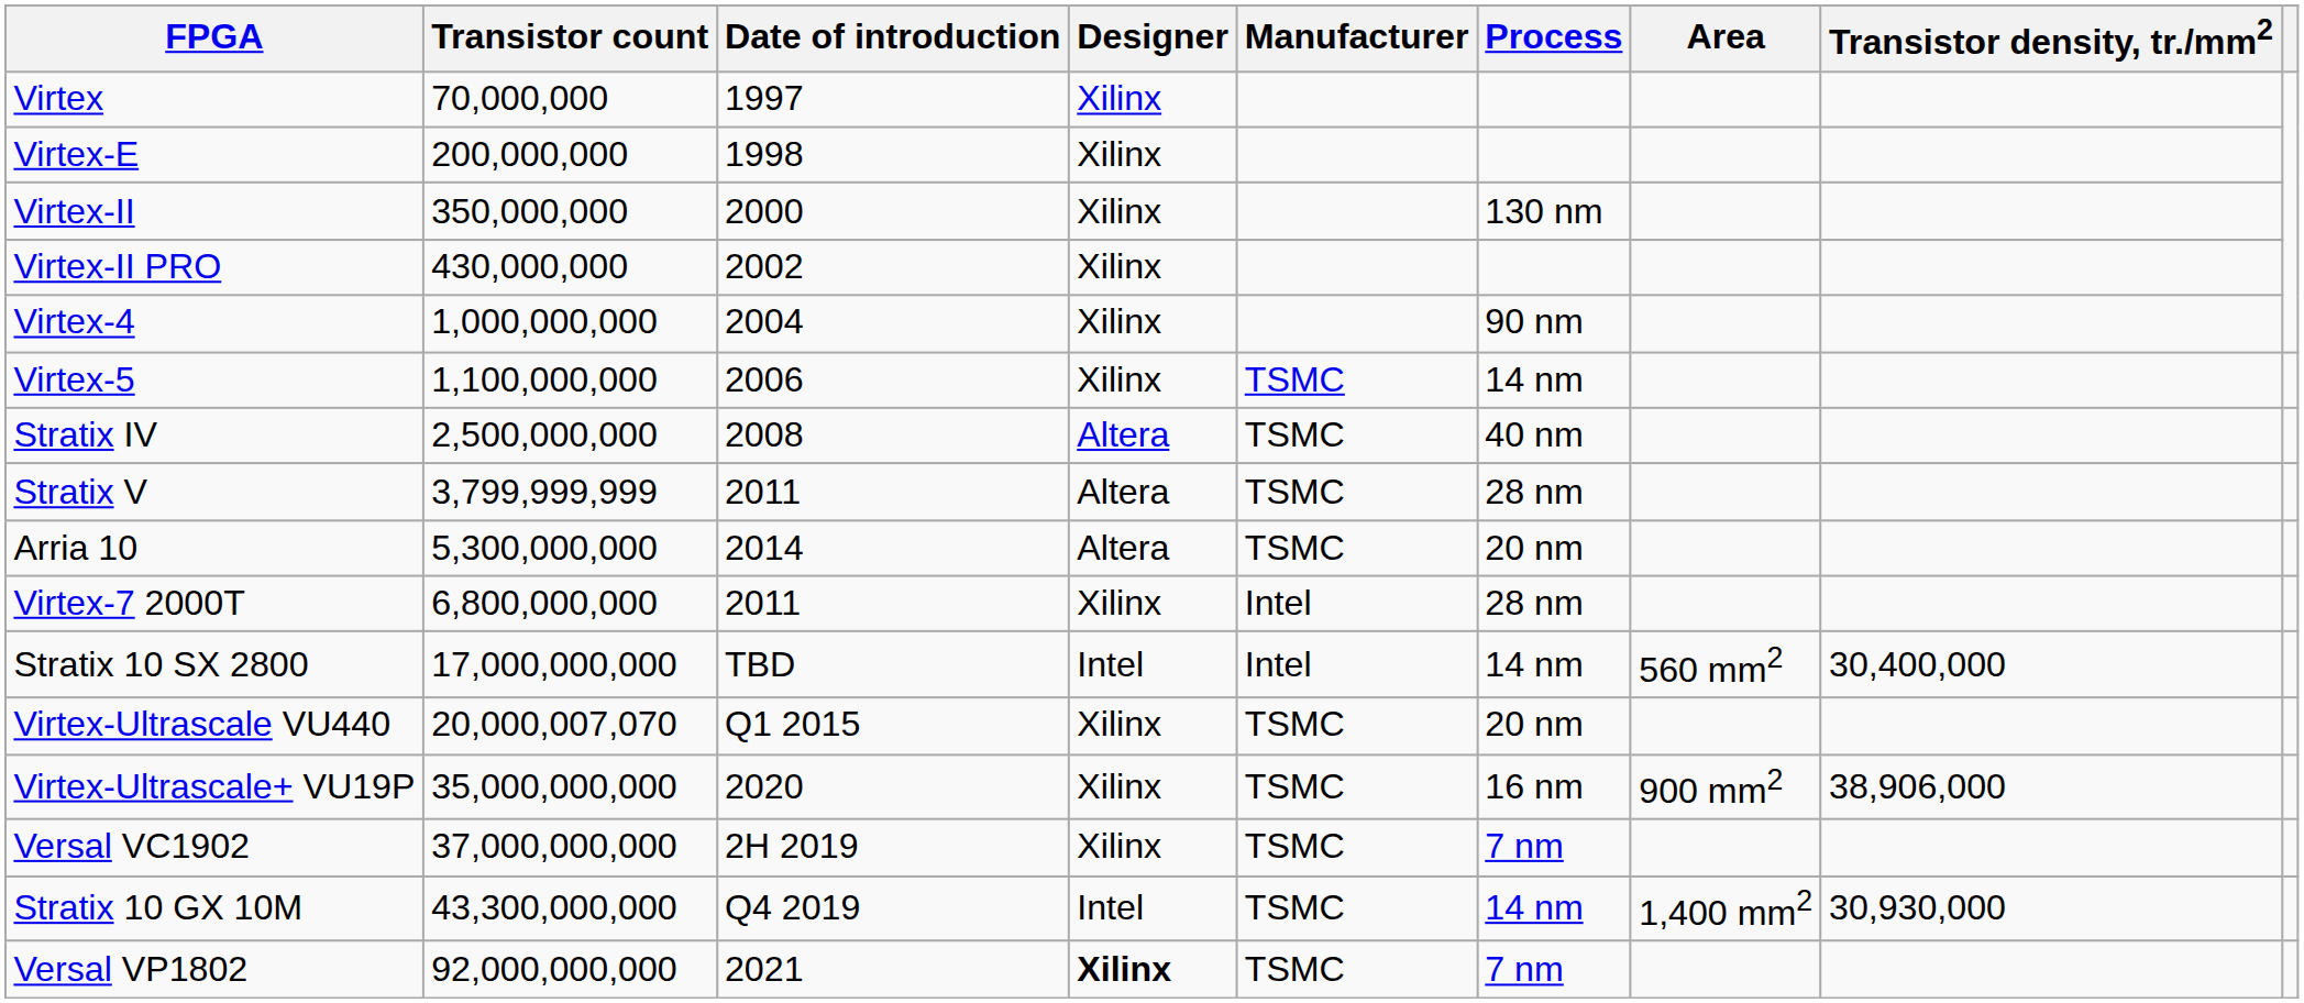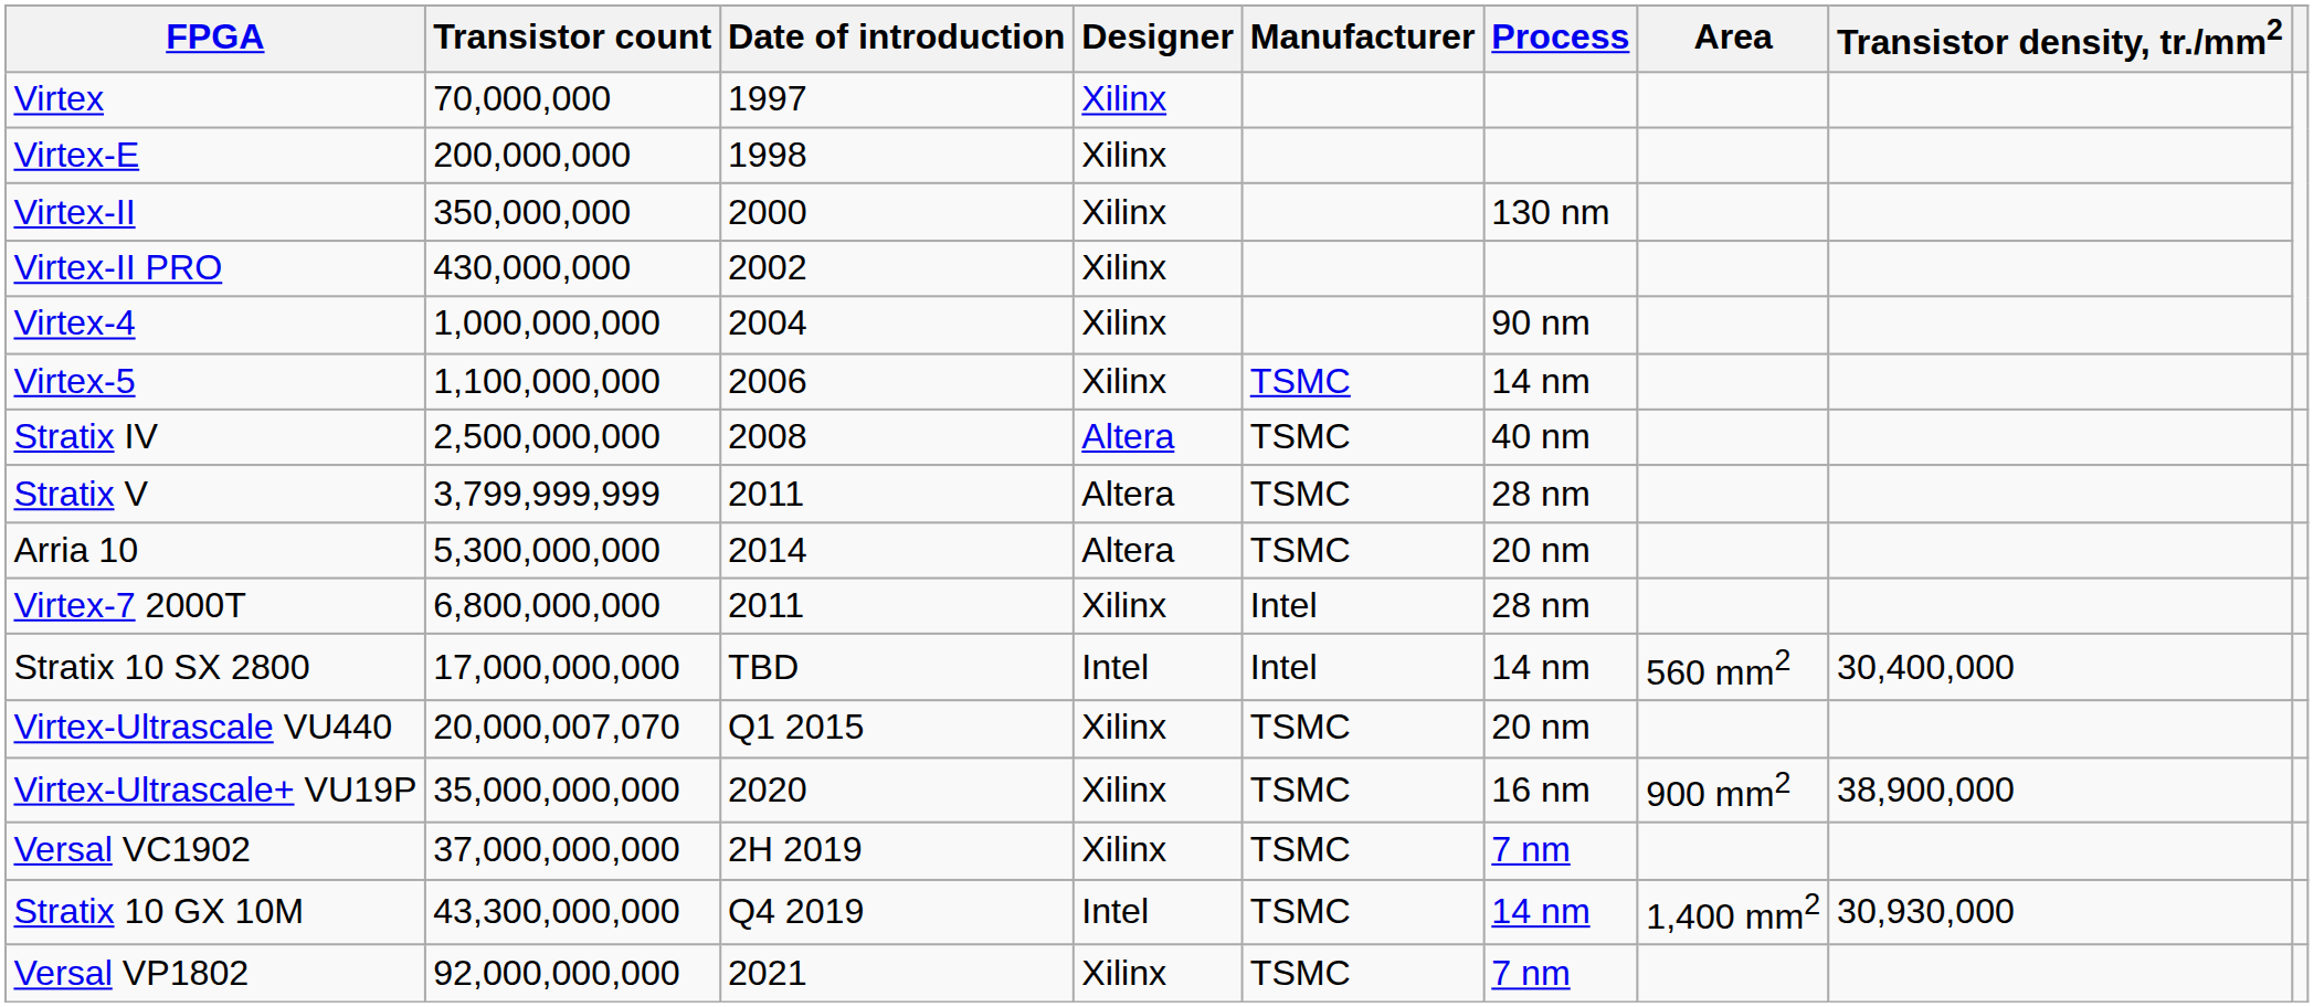 <table class="wikitable sortable">
 <tr>
 <th><a href='#'>FPGA</a></th>
 <th data-sort-type="number">Transistor count</th>
 <th>Date of introduction</th>
 <th>Designer</th>
 <th>Manufacturer</th>
 <th data-sort-type="number"><a href='#'>Process</a></th>
 <th data-sort-type="number">Area</th>
 <th data-sort-type="number">Transistor density, tr./mm<sup>2</sup></th>
 <th class="unsortable"></th>
 </tr>
 <tr>
 <td><a href='#'>Virtex</a></td>
 <td>70,000,000</td>
 <td>1997</td>
 <td><a href='#'>Xilinx</a></td>
 <td></td>
 <td></td>
 <td></td>
 <td></td>
 <td rowspan="5"></td>
 </tr>
 <tr>
 <td><a href='#'>Virtex-E</a></td>
 <td>200,000,000</td>
 <td>1998</td>
 <td>Xilinx</td>
 <td></td>
 <td></td>
 <td></td>
 <td></td>
 </tr>
 <tr>
 <td><a href='#'>Virtex-II</a></td>
 <td>350,000,000</td>
 <td>2000</td>
 <td>Xilinx</td>
 <td></td>
 <td>130 nm</td>
 <td></td>
 <td></td>
 </tr>
 <tr>
 <td><a href='#'>Virtex-II PRO</a></td>
 <td>430,000,000</td>
 <td>2002</td>
 <td>Xilinx</td>
 <td></td>
 <td></td>
 <td></td>
 <td></td>
 </tr>
 <tr>
 <td><a href='#'>Virtex-4</a></td>
 <td>1,000,000,000</td>
 <td>2004</td>
 <td>Xilinx</td>
 <td></td>
 <td>90 nm</td>
 <td></td>
 <td></td>
 </tr>
 <tr>
 <td><a href='#'>Virtex-5</a></td>
 <td>1,100,000,000</td>
 <td>2006</td>
 <td>Xilinx</td>
 <td><a href='#'>TSMC</a></td>
 <td>14 nm</td>
 <td></td>
 <td></td>
 <td></td>
 </tr>
 <tr>
 <td><a href='#'>Stratix</a> IV</td>
 <td>2,500,000,000</td>
 <td>2008</td>
 <td><a href='#'>Altera</a></td>
 <td>TSMC</td>
 <td>40 nm</td>
 <td></td>
 <td></td>
 <td></td>
 </tr>
 <tr>
 <td><a href='#'>Stratix</a> V</td>
 <td>3,799,999,999</td>
 <td>2011</td>
 <td>Altera</td>
 <td>TSMC</td>
 <td>28 nm</td>
 <td></td>
 <td></td>
 <td></td>
 </tr>
 <tr>
 <td>Arria 10</td>
 <td>5,300,000,000</td>
 <td>2014</td>
 <td>Altera</td>
 <td>TSMC</td>
 <td>20 nm</td>
 <td></td>
 <td></td>
 <td></td>
 </tr>
 <tr>
 <td><a href='#'>Virtex-7</a> 2000T</td>
 <td>6,800,000,000</td>
 <td>2011</td>
 <td>Xilinx</td>
 <td>Intel</td>
 <td>28 nm</td>
 <td></td>
 <td></td>
 <td></td>
 </tr>
 <tr>
 <td>Stratix 10 SX 2800</td>
 <td>17,000,000,000</td>
 <td>TBD</td>
 <td>Intel</td>
 <td>Intel</td>
 <td>14 nm</td>
 <td>560 mm<sup>2</sup></td>
 <td>30,400,000</td>
 <td></td>
 </tr>
 <tr>
 <td><a href='#'>Virtex-Ultrascale</a> VU440</td>
 <td>20,000,007,070</td>
 <td>Q1 2015</td>
 <td>Xilinx</td>
 <td>TSMC</td>
 <td>20 nm</td>
 <td></td>
 <td></td>
 <td></td>
 </tr>
 <tr>
 <td><a href='#'>Virtex-Ultrascale+</a> VU19P</td>
 <td>35,000,000,000</td>
 <td>2020</td>
 <td>Xilinx</td>
 <td>TSMC</td>
 <td>16 nm</td>
 <td>900 mm<sup>2</sup></td>
-<td>38,906,000</td>
+<td>38,900,000</td>
 <td></td>
 </tr>
 <tr>
 <td><a href='#'>Versal</a> VC1902</td>
 <td>37,000,000,000</td>
 <td>2H 2019</td>
 <td>Xilinx</td>
 <td>TSMC</td>
 <td><a href='#'>7 nm</a></td>
 <td></td>
 <td></td>
 <td></td>
 </tr>
 <tr>
 <td><a href='#'>Stratix</a> 10 GX 10M</td>
 <td>43,300,000,000</td>
 <td>Q4 2019</td>
 <td>Intel</td>
 <td>TSMC</td>
 <td><a href='#'>14 nm</a></td>
 <td>1,400 mm<sup>2</sup></td>
 <td>30,930,000</td>
 <td></td>
 </tr>
 <tr>
 <td><a href='#'>Versal</a> VP1802</td>
 <td>92,000,000,000</td>
 <td>2021 </td>
-<td><strong>Xilinx</strong></td>
+<td>Xilinx</td>
 <td>TSMC</td>
 <td><a href='#'>7 nm</a></td>
 <td></td>
 <td></td>
 <td></td>
 </tr>
 </table>
